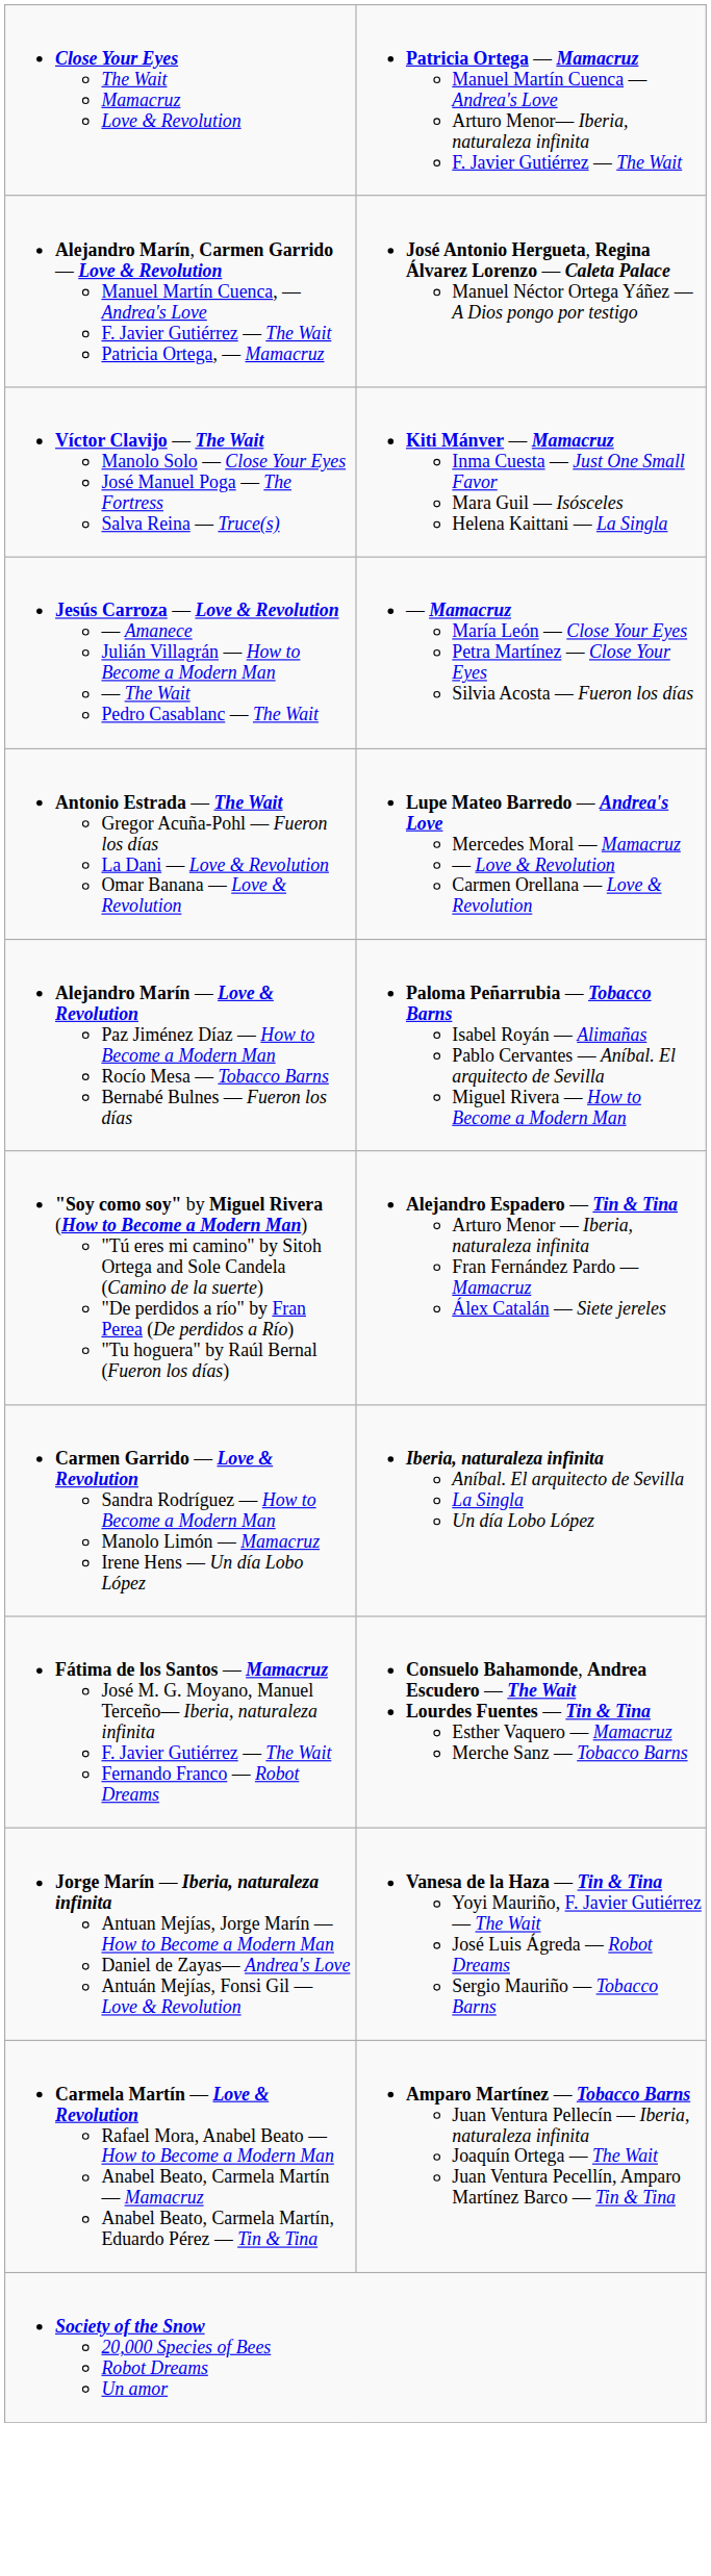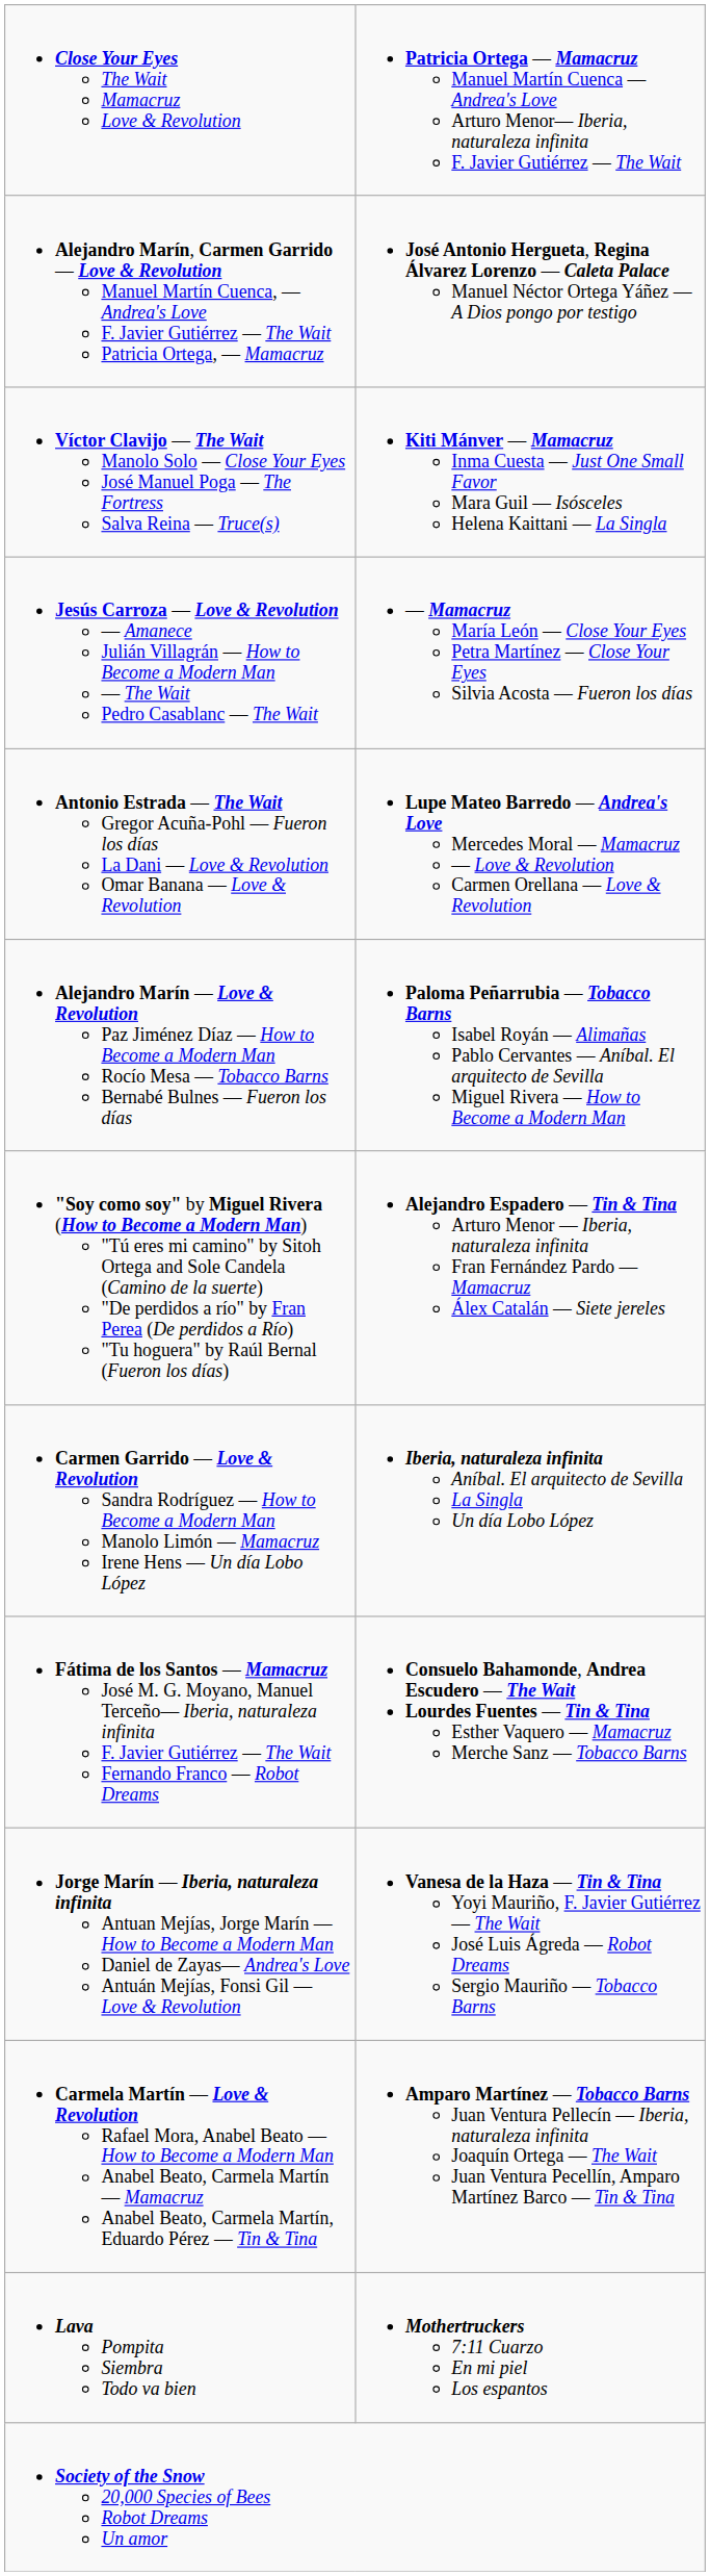 <table class=wikitable style="width="100%">
 <tr>
 <td style="vertical-align:top;" width="50%"><br><ul><li><strong><em><a href='#'>Close Your Eyes</a></em></strong><ul><li><em><a href='#'>The Wait</a></em></li><li><em><a href='#'>Mamacruz</a></em></li><li><em><a href='#'>Love & Revolution</a></em></li></ul></li></ul></td>
 <td style="vertical-align:top;" width="50%"><br><ul><li><strong><a href='#'>Patricia Ortega</a></strong> — <strong><em><a href='#'>Mamacruz</a></em></strong><ul><li><a href='#'>Manuel Martín Cuenca</a> — <em><a href='#'>Andrea's Love</a></em></li><li>Arturo Menor— <em>Iberia, naturaleza infinita</em></li><li><a href='#'>F. Javier Gutiérrez</a> — <em><a href='#'>The Wait</a></em></li></ul></li></ul></td>
 </tr>
 <tr>
 <td style="vertical-align:top;" width="50%"><br><ul><li><strong>Alejandro Marín</strong>, <strong>Carmen Garrido</strong> — <strong><em><a href='#'>Love & Revolution</a></em></strong><ul><li><a href='#'>Manuel Martín Cuenca</a>,  — <em><a href='#'>Andrea's Love</a></em></li><li><a href='#'>F. Javier Gutiérrez</a> — <em><a href='#'>The Wait</a></em></li><li><a href='#'>Patricia Ortega</a>,  — <em><a href='#'>Mamacruz</a></em></li></ul></li></ul></td>
 <td style="vertical-align:top;" width="50%"><br><ul><li><strong>José Antonio Hergueta</strong>, <strong>Regina Álvarez Lorenzo</strong> — <strong><em>Caleta Palace</em></strong><ul><li>Manuel Néctor Ortega Yáñez — <em>A Dios pongo por testigo</em></li></ul></li></ul></td>
 </tr>
 <tr>
 <td style="vertical-align:top;" width="50%"><br><ul><li><strong><a href='#'>Víctor Clavijo</a></strong> — <strong><em><a href='#'>The Wait</a></em></strong><ul><li><a href='#'>Manolo Solo</a> — <em><a href='#'>Close Your Eyes</a></em></li><li><a href='#'>José Manuel Poga</a> — <em><a href='#'>The Fortress</a></em></li><li><a href='#'>Salva Reina</a> — <em><a href='#'>Truce(s)</a></em></li></ul></li></ul></td>
 <td style="vertical-align:top;" width="50%"><br><ul><li><strong><a href='#'>Kiti Mánver</a></strong> — <strong><em><a href='#'>Mamacruz</a></em></strong><ul><li><a href='#'>Inma Cuesta</a> — <em><a href='#'>Just One Small Favor</a></em></li><li>Mara Guil — <em>Isósceles</em></li><li>Helena Kaittani — <em><a href='#'>La Singla</a></em></li></ul></li></ul></td>
 </tr>
 <tr>
 <td style="vertical-align:top;" width="50%"><br><ul><li><strong><a href='#'>Jesús Carroza</a></strong> — <strong><em><a href='#'>Love & Revolution</a></em></strong><ul><li> — <em><a href='#'>Amanece</a></em></li><li><a href='#'>Julián Villagrán</a> — <em><a href='#'>How to Become a Modern Man</a></em></li><li> — <em><a href='#'>The Wait</a></em></li><li><a href='#'>Pedro Casablanc</a> — <em><a href='#'>The Wait</a></em></li></ul></li></ul></td>
 <td style="vertical-align:top;" width="50%"><br><ul><li><strong></strong> — <strong><em><a href='#'>Mamacruz</a></em></strong><ul><li><a href='#'>María León</a> — <em><a href='#'>Close Your Eyes</a></em></li><li><a href='#'>Petra Martínez</a> — <em><a href='#'>Close Your Eyes</a></em></li><li>Silvia Acosta — <em>Fueron los días</em></li></ul></li></ul></td>
 </tr>
 <tr>
 <td style="vertical-align:top;" width="50%"><br><ul><li><strong>Antonio Estrada</strong> — <strong><em><a href='#'>The Wait</a></em></strong><ul><li>Gregor Acuña-Pohl — <em>Fueron los días</em></li><li><a href='#'>La Dani</a> — <em><a href='#'>Love & Revolution</a></em></li><li>Omar Banana — <em><a href='#'>Love & Revolution</a></em></li></ul></li></ul></td>
 <td style="vertical-align:top;" width="50%"><br><ul><li><strong>Lupe Mateo Barredo</strong> — <strong><em><a href='#'>Andrea's Love</a></em></strong><ul><li>Mercedes Moral — <em><a href='#'>Mamacruz</a></em></li><li> — <em><a href='#'>Love & Revolution</a></em></li><li>Carmen Orellana — <em><a href='#'>Love & Revolution</a></em></li></ul></li></ul></td>
 </tr>
 <tr>
 <td style="vertical-align:top;" width="50%"><br><ul><li><strong>Alejandro Marín</strong> — <strong><em><a href='#'>Love & Revolution</a></em></strong><ul><li>Paz Jiménez Díaz — <em><a href='#'>How to Become a Modern Man</a></em></li><li>Rocío Mesa — <em><a href='#'>Tobacco Barns</a></em></li><li>Bernabé Bulnes — <em>Fueron los días</em></li></ul></li></ul></td>
 <td style="vertical-align:top;" width="50%"><br><ul><li><strong>Paloma Peñarrubia</strong> — <strong><em><a href='#'>Tobacco Barns</a></em></strong><ul><li>Isabel Royán — <em><a href='#'>Alimañas</a></em></li><li>Pablo Cervantes — <em>Aníbal. El arquitecto de Sevilla</em></li><li>Miguel Rivera — <em><a href='#'>How to Become a Modern Man</a></em></li></ul></li></ul></td>
 </tr>
 <tr>
 <td style="vertical-align:top;" width="50%"><br><ul><li><strong>"Soy como soy"</strong> by <strong>Miguel Rivera</strong> (<strong><em><a href='#'>How to Become a Modern Man</a></em></strong>)<ul><li>"Tú eres mi camino" by Sitoh Ortega and Sole Candela (<em>Camino de la suerte</em>)</li><li>"De perdidos a río" by <a href='#'>Fran Perea</a> (<em>De perdidos a Río</em>)</li><li>"Tu hoguera" by Raúl Bernal (<em>Fueron los días</em>)</li></ul></li></ul></td>
 <td style="vertical-align:top;" width="50%"><br><ul><li><strong>Alejandro Espadero</strong> — <strong><em><a href='#'>Tin & Tina</a></em></strong><ul><li>Arturo Menor — <em>Iberia, naturaleza infinita</em></li><li>Fran Fernández Pardo — <em><a href='#'>Mamacruz</a></em></li><li><a href='#'>Álex Catalán</a> — <em>Siete jereles</em></li></ul></li></ul></td>
 </tr>
 <tr>
 <td style="vertical-align:top;" width="50%"><br><ul><li><strong>Carmen Garrido</strong> — <strong><em><a href='#'>Love & Revolution</a></em></strong><ul><li>Sandra Rodríguez — <em><a href='#'>How to Become a Modern Man</a></em></li><li>Manolo Limón — <em><a href='#'>Mamacruz</a></em></li><li>Irene Hens — <em>Un día Lobo López</em></li></ul></li></ul></td>
 <td style="vertical-align:top;" width="50%"><br><ul><li><strong><em>Iberia, naturaleza infinita</em></strong><ul><li><em>Aníbal. El arquitecto de Sevilla</em></li><li><em><a href='#'>La Singla</a></em></li><li><em>Un día Lobo López</em></li></ul></li></ul></td>
 </tr>
 <tr>
 <td style="vertical-align:top;" width="50%"><br><ul><li><strong>Fátima de los Santos</strong> — <strong><em><a href='#'>Mamacruz</a></em></strong><ul><li>José M. G. Moyano, Manuel Terceño— <em>Iberia, naturaleza infinita</em></li><li><a href='#'>F. Javier Gutiérrez</a> — <em><a href='#'>The Wait</a></em></li><li><a href='#'>Fernando Franco</a> — <em><a href='#'>Robot Dreams</a></em></li></ul></li></ul></td>
 <td style="vertical-align:top;" width="50%"><br><ul><li><strong>Consuelo Bahamonde</strong>, <strong>Andrea Escudero</strong> — <strong><em><a href='#'>The Wait</a></em></strong></li><li><strong>Lourdes Fuentes</strong> — <strong><em><a href='#'>Tin & Tina</a></em></strong><ul><li>Esther Vaquero — <em><a href='#'>Mamacruz</a></em></li><li>Merche Sanz — <em><a href='#'>Tobacco Barns</a></em></li></ul></li></ul></td>
 </tr>
 <tr>
 <td style="vertical-align:top;" width="50%"><br><ul><li><strong>Jorge Marín</strong> — <strong><em>Iberia, naturaleza infinita</em></strong><ul><li>Antuan Mejías, Jorge Marín — <em><a href='#'>How to Become a Modern Man</a></em></li><li>Daniel de Zayas— <em><a href='#'>Andrea's Love</a></em></li><li>Antuán Mejías, Fonsi Gil — <em><a href='#'>Love & Revolution</a></em></li></ul></li></ul></td>
 <td style="vertical-align:top;" width="50%"><br><ul><li><strong>Vanesa de la Haza</strong> — <strong><em><a href='#'>Tin & Tina</a></em></strong><ul><li>Yoyi Mauriño, <a href='#'>F. Javier Gutiérrez</a> — <em><a href='#'>The Wait</a></em></li><li>José Luis Ágreda — <em><a href='#'>Robot Dreams</a></em></li><li>Sergio Mauriño — <em><a href='#'>Tobacco Barns</a></em></li></ul></li></ul></td>
 </tr>
 <tr>
 <td style="vertical-align:top;" width="50%"><br><ul><li><strong>Carmela Martín</strong> — <strong><em><a href='#'>Love & Revolution</a></em></strong><ul><li>Rafael Mora, Anabel Beato — <em><a href='#'>How to Become a Modern Man</a></em></li><li>Anabel Beato, Carmela Martín — <em><a href='#'>Mamacruz</a></em></li><li>Anabel Beato, Carmela Martín, Eduardo Pérez — <em><a href='#'>Tin & Tina</a></em></li></ul></li></ul></td>
 <td style="vertical-align:top;" width="50%"><br><ul><li><strong>Amparo Martínez</strong> — <strong><em><a href='#'>Tobacco Barns</a></em></strong><ul><li>Juan Ventura Pellecín — <em>Iberia, naturaleza infinita</em></li><li>Joaquín Ortega — <em><a href='#'>The Wait</a></em></li><li>Juan Ventura Pecellín, Amparo Martínez Barco — <em><a href='#'>Tin & Tina</a></em></li></ul></li></ul></td>
 </tr>
 <tr>
+<td style="vertical-align:top;" width="50%"><br><ul><li><strong><em>Lava</em></strong><ul><li><em>Pompita</em></li><li><em>Siembra</em></li><li><em>Todo va bien</em></li></ul></li></ul></td>
+<td style="vertical-align:top;" width="50%"><br><ul><li><strong><em>Mothertruckers</em></strong><ul><li><em>7:11 Cuarzo</em></li><li><em>En mi piel</em></li><li><em>Los espantos</em></li></ul></li></ul></td>
+</tr>
+<tr>
 <td style="vertical-align:top;" colspan = "2" width="100%"><br><ul><li><strong><em><a href='#'>Society of the Snow</a></em></strong><ul><li><em><a href='#'>20,000 Species of Bees</a></em></li><li><em><a href='#'>Robot Dreams</a></em></li><li><em><a href='#'>Un amor</a></em></li></ul></li></ul></td>
 </tr>
 </table>
